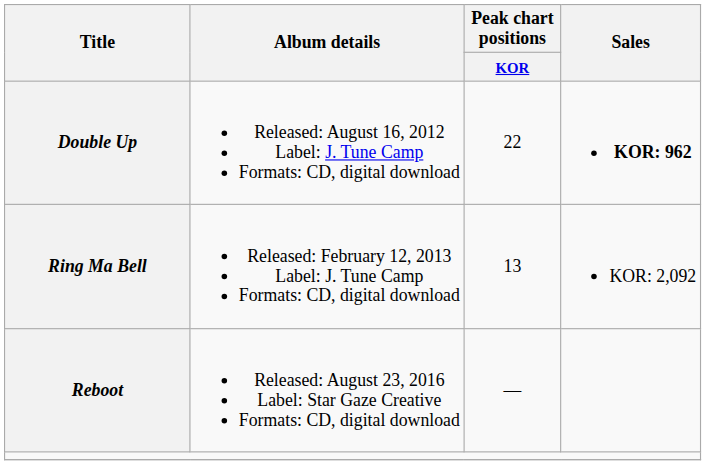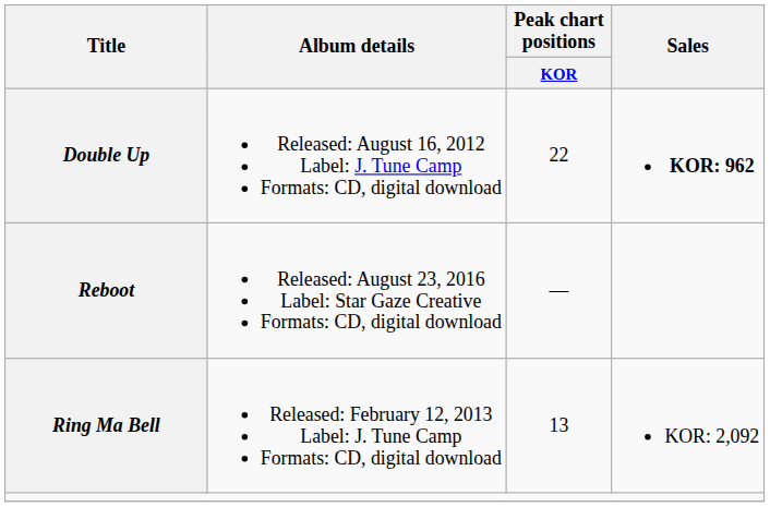 <table class="wikitable plainrowheaders" style="text-align:center;">
 <tr>
 <th scope="col" rowspan="2" style="width:10em;">Title</th>
 <th scope="col" rowspan="2">Album details</th>
 <th scope="col" colspan="1" style="width:5em;">Peak chart positions</th>
 <th scope="col" rowspan="2">Sales</th>
 </tr>
 <tr>
 <th><small><a href='#'>KOR</a></small><br></th>
 </tr>
 <tr>
 <th scope="row"><em>Double Up</em></th>
 <td><br><ul><li>Released: August 16, 2012</li><li>Label: <a href='#'>J. Tune Camp</a></li><li>Formats: CD, digital download</li></ul></td>
 <td>22</td>
 <td><strong><br><ul><li>KOR: 962</li></ul></strong></td>
 </tr>
 <tr>
+<th scope="row"><em>Reboot</em></th>
+<td><br><ul><li>Released: August 23, 2016</li><li>Label: Star Gaze Creative</li><li>Formats: CD, digital download</li></ul></td>
+<td>—</td>
+<td></td>
+</tr>
+<tr>
 <th scope="row"><em>Ring Ma Bell</em></th>
 <td><br><ul><li>Released: February 12, 2013</li><li>Label: J. Tune Camp</li><li>Formats: CD, digital download</li></ul></td>
 <td>13</td>
 <td><br><ul><li>KOR: 2,092</li></ul></td>
-</tr>
-<tr>
-<th scope="row"><em>Reboot</em></th>
-<td><br><ul><li>Released: August 23, 2016</li><li>Label: Star Gaze Creative</li><li>Formats: CD, digital download</li></ul></td>
-<td>—</td>
-<td></td>
 </tr>
 <tr>
 <td colspan="4"></td>
 </tr>
 <tr>
 </tr>
 </table>
